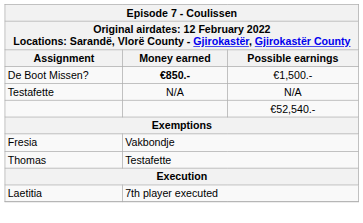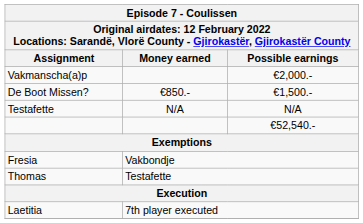 <table class="wikitable" style="font-size: 95%; margin: 10px" align="right" width="40%">
 <tr>
 <th colspan=3>Episode 7 - Coulissen</th>
 </tr>
 <tr>
 <th colspan=3>Original airdates: 12 February 2022<br>Locations: Sarandë, Vlorë County - <a href='#'>Gjirokastër</a>, <a href='#'>Gjirokastër County</a></th>
 </tr>
 <tr>
 <th>Assignment</th>
 <th>Money earned</th>
 <th>Possible earnings</th>
 </tr>
 <tr>
+<td>Vakmanscha(a)p</td>
+<td align="center"></td>
+<td align="center">€2,000.-</td>
+</tr>
+<tr>
 <td>De Boot Missen?</td>
-<td align="center"><strong>€850.-</strong></td>
+<td align="center">€850.-</td>
 <td align="center">€1,500.-</td>
 </tr>
 <tr>
 <td>Testafette</td>
 <td align="center">N/A</td>
 <td align="center">N/A</td>
 </tr>
 <tr>
 <td><strong></strong></td>
 <td align="center"><strong></strong></td>
 <td align="center">€52,540.-</td>
 </tr>
 <tr>
 <th colspan=3>Exemptions</th>
 </tr>
 <tr>
 <td>Fresia</td>
 <td colspan=2>Vakbondje</td>
 </tr>
 <tr>
 <td>Thomas</td>
 <td colspan=2>Testafette</td>
 </tr>
 <tr>
 <th colspan=3>Execution</th>
 </tr>
 <tr>
 <td>Laetitia</td>
 <td colspan=2>7th player executed</td>
 </tr>
 <tr>
 </tr>
 </table>
